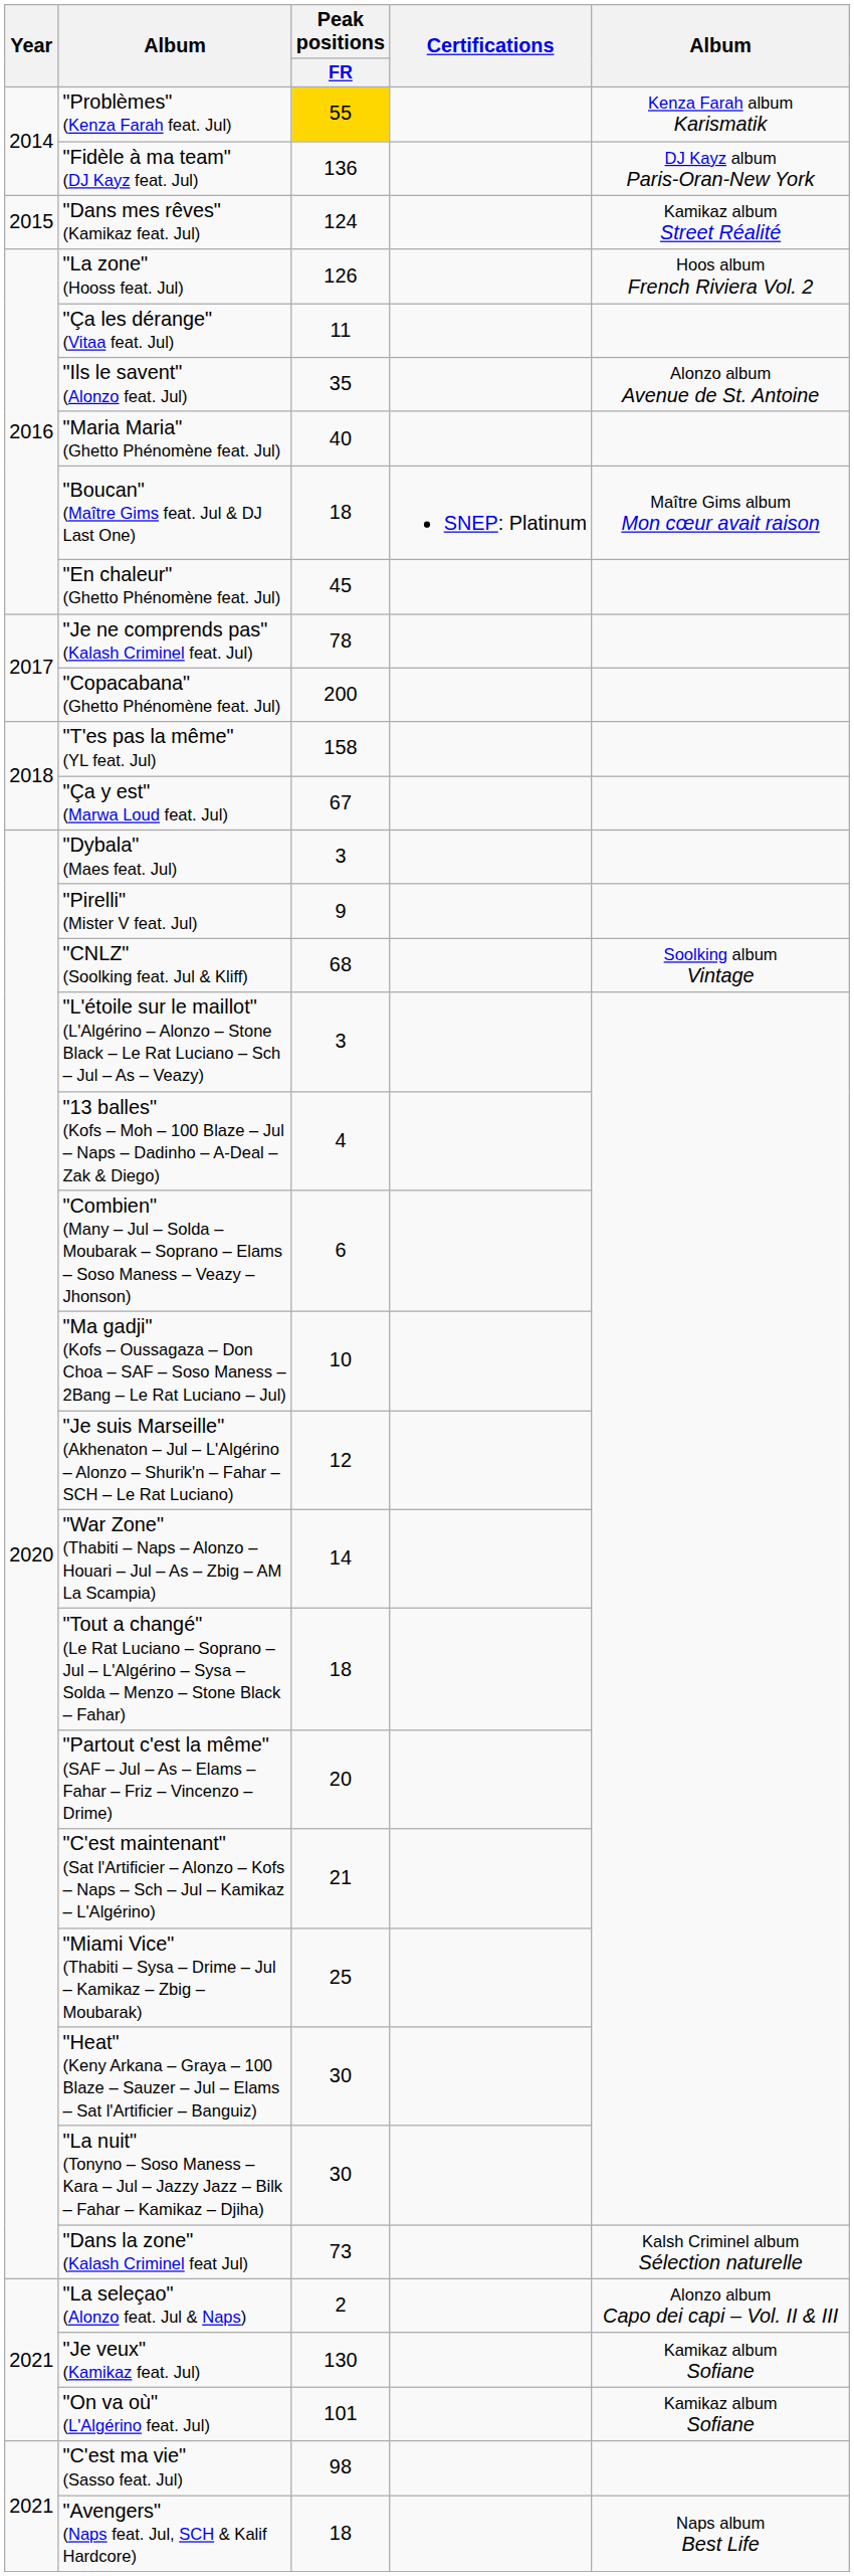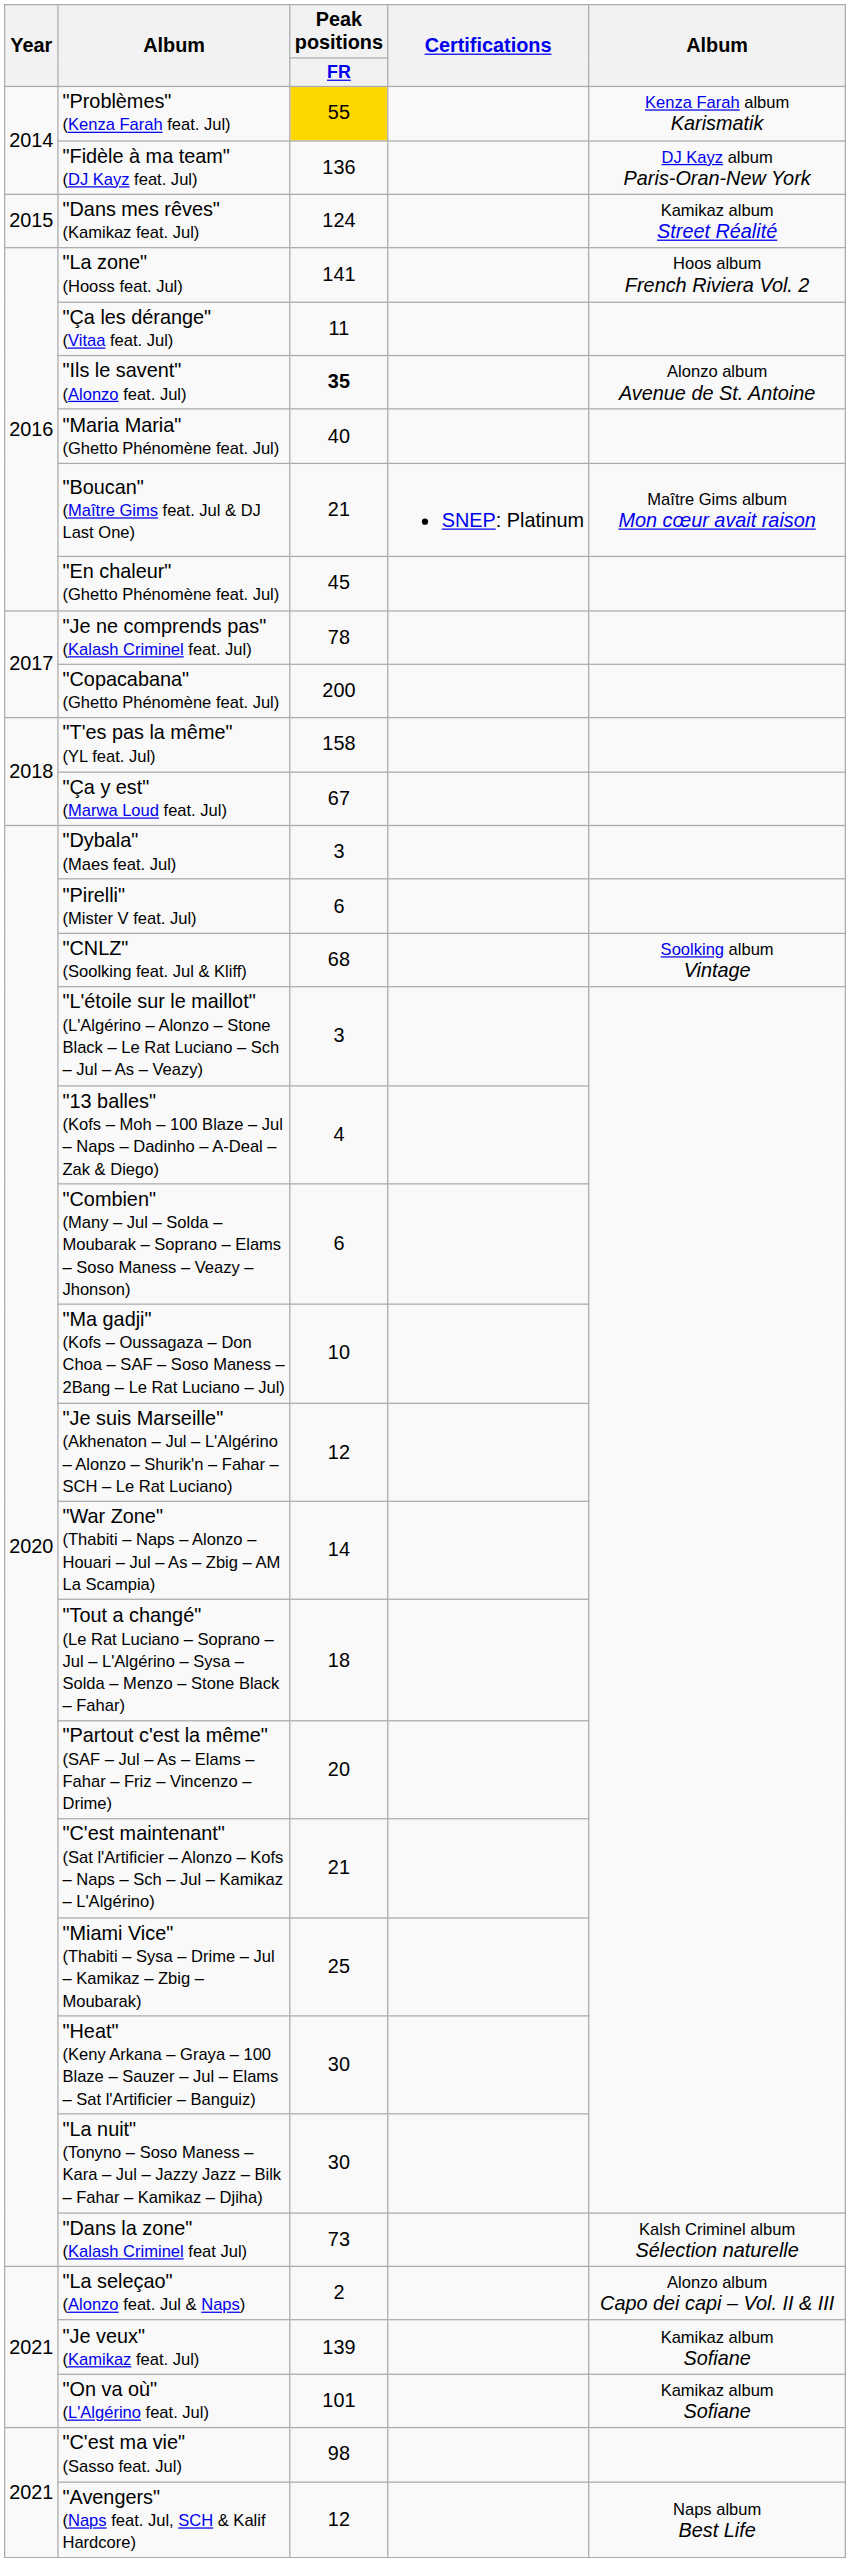 <table class="wikitable">
 <tr>
 <th align="center" rowspan="2" width="10">Year</th>
 <th align="center" rowspan="2" width="180">Album</th>
 <th align="center" colspan="1" width="20">Peak positions</th>
 <th rowspan="2"><a href='#'>Certifications</a></th>
 <th align="center" rowspan="2" width="200">Album</th>
 </tr>
 <tr>
 <th scope="col" style="width:3em;font-size:90%;"><a href='#'>FR</a><br></th>
 </tr>
 <tr>
 <td style="text-align:center;" rowspan=2>2014</td>
 <td>"Problèmes" <br><small>(<a href='#'>Kenza Farah</a> feat. Jul)</small></td>
 <td style="background: gold; text-align:center;">55</td>
 <td></td>
 <td style="text-align:center;"><small><a href='#'>Kenza Farah</a> album</small><br><em>Karismatik</em></td>
 </tr>
 <tr>
 <td>"Fidèle à ma team" <br><small>(<a href='#'>DJ Kayz</a> feat. Jul)</small></td>
 <td style="text-align:center;">136</td>
 <td></td>
 <td style="text-align:center;"><small><a href='#'>DJ Kayz</a> album</small><br><em>Paris-Oran-New York</em></td>
 </tr>
 <tr>
 <td style="text-align:center;">2015</td>
 <td>"Dans mes rêves" <br><small>(Kamikaz feat. Jul)</small></td>
 <td style="text-align:center;">124</td>
 <td></td>
 <td style="text-align:center;"><small>Kamikaz album</small><br><em><a href='#'>Street Réalité</a></em></td>
 </tr>
 <tr>
 <td style="text-align:center;" rowspan=6>2016</td>
 <td>"La zone" <br><small>(Hooss feat. Jul)</small></td>
-<td style="text-align:center;">126</td>
+<td style="text-align:center;">141</td>
 <td></td>
 <td style="text-align:center;"><small>Hoos album</small><br><em>French Riviera Vol. 2</em></td>
 </tr>
 <tr>
 <td>"Ça les dérange" <br><small>(<a href='#'>Vitaa</a> feat. Jul)</small></td>
 <td style="text-align:center;">11</td>
 <td></td>
 <td style="text-align:center;"></td>
 </tr>
 <tr>
 <td>"Ils le savent" <br><small>(<a href='#'>Alonzo</a> feat. Jul)</small></td>
-<td style="text-align:center;">35</td>
+<td style="text-align:center;"><strong>35</strong></td>
 <td></td>
 <td style="text-align:center;"><small>Alonzo album</small><br><em>Avenue de St. Antoine</em></td>
 </tr>
 <tr>
 <td>"Maria Maria" <br><small>(Ghetto Phénomène feat. Jul)</small></td>
 <td style="text-align:center;">40</td>
 <td></td>
 <td style="text-align:center;"></td>
 </tr>
 <tr>
 <td>"Boucan" <br><small>(<a href='#'>Maître Gims</a> feat. Jul & DJ Last One)</small></td>
-<td style="text-align:center;">18</td>
+<td style="text-align:center;">21</td>
 <td><br><ul><li><a href='#'>SNEP</a>: Platinum</li></ul></td>
 <td style="text-align:center;"><small>Maître Gims album</small><br><em><a href='#'>Mon cœur avait raison</a></em></td>
 </tr>
 <tr>
 <td>"En chaleur" <br><small>(Ghetto Phénomène feat. Jul)</small></td>
 <td style="text-align:center;">45</td>
 <td></td>
 <td style="text-align:center;"></td>
 </tr>
 <tr>
 <td style="text-align:center;" rowspan=2>2017</td>
 <td>"Je ne comprends pas" <br><small>(<a href='#'>Kalash Criminel</a> feat. Jul)</small></td>
 <td style="text-align:center;">78</td>
 <td></td>
 <td style="text-align:center;"></td>
 </tr>
 <tr>
 <td>"Copacabana" <br><small>(Ghetto Phénomène feat. Jul)</small></td>
 <td style="text-align:center;">200</td>
 <td></td>
 <td style="text-align:center;"></td>
 </tr>
 <tr>
 <td style="text-align:center;" rowspan=2>2018</td>
 <td>"T'es pas la même" <br><small>(YL feat. Jul)</small></td>
 <td style="text-align:center;">158</td>
 <td></td>
 <td style="text-align:center;"></td>
 </tr>
 <tr>
 <td>"Ça y est" <br><small>(<a href='#'>Marwa Loud</a> feat. Jul)</small></td>
 <td style="text-align:center;">67</td>
 <td></td>
 <td style="text-align:center;"></td>
 </tr>
 <tr>
 <td style="text-align:center;" rowspan=16>2020</td>
 <td>"Dybala" <br><small>(Maes feat. Jul)</small></td>
 <td style="text-align:center;">3</td>
 <td></td>
 <td style="text-align:center;"></td>
 </tr>
 <tr>
 <td>"Pirelli" <br><small>(Mister V feat. Jul)</small></td>
-<td style="text-align:center;">9</td>
+<td style="text-align:center;">6</td>
 <td></td>
 <td style="text-align:center;"></td>
 </tr>
 <tr>
 <td>"CNLZ" <br><small>(Soolking feat. Jul & Kliff)</small></td>
 <td style="text-align:center;">68</td>
 <td></td>
 <td style="text-align:center;"><small><a href='#'>Soolking</a> album</small><br><em>Vintage</em></td>
 </tr>
 <tr>
 <td>"L'étoile sur le maillot" <br><small>(L'Algérino – Alonzo – Stone Black – Le Rat Luciano – Sch – Jul – As – Veazy)</small></td>
 <td style="text-align:center;">3</td>
 <td></td>
 <td style="text-align:center;" rowspan=12></td>
 </tr>
 <tr>
 <td>"13 balles" <br><small>(Kofs – Moh – 100 Blaze – Jul – Naps – Dadinho – A-Deal – Zak & Diego)</small></td>
 <td style="text-align:center;">4</td>
 <td></td>
 </tr>
 <tr>
 <td>"Combien" <br><small>(Many – Jul – Solda – Moubarak – Soprano – Elams – Soso Maness – Veazy – Jhonson)</small></td>
 <td style="text-align:center;">6</td>
 <td></td>
 </tr>
 <tr>
 <td>"Ma gadji" <br><small>(Kofs – Oussagaza – Don Choa – SAF – Soso Maness – 2Bang – Le Rat Luciano – Jul)</small></td>
 <td style="text-align:center;">10</td>
 <td></td>
 </tr>
 <tr>
 <td>"Je suis Marseille" <br><small>(Akhenaton – Jul – L'Algérino – Alonzo – Shurik'n – Fahar – SCH – Le Rat Luciano)</small></td>
 <td style="text-align:center;">12</td>
 <td></td>
 </tr>
 <tr>
 <td>"War Zone" <br><small>(Thabiti – Naps – Alonzo – Houari – Jul – As – Zbig – AM La Scampia)</small></td>
 <td style="text-align:center;">14</td>
 <td></td>
 </tr>
 <tr>
 <td>"Tout a changé" <br><small>(Le Rat Luciano – Soprano – Jul – L'Algérino – Sysa – Solda – Menzo – Stone Black – Fahar)</small></td>
 <td style="text-align:center;">18</td>
 <td></td>
 </tr>
 <tr>
 <td>"Partout c'est la même" <br><small>(SAF – Jul – As – Elams – Fahar – Friz – Vincenzo – Drime)</small></td>
 <td style="text-align:center;">20</td>
 <td></td>
 </tr>
 <tr>
 <td>"C'est maintenant" <br><small>(Sat l'Artificier – Alonzo – Kofs – Naps – Sch – Jul – Kamikaz – L'Algérino)</small></td>
 <td style="text-align:center;">21</td>
 <td></td>
 </tr>
 <tr>
 <td>"Miami Vice" <br><small>(Thabiti – Sysa – Drime – Jul – Kamikaz – Zbig – Moubarak)</small></td>
 <td style="text-align:center;">25</td>
 <td></td>
 </tr>
 <tr>
 <td>"Heat" <br><small>(Keny Arkana – Graya – 100 Blaze – Sauzer – Jul – Elams – Sat l'Artificier – Banguiz)</small></td>
 <td style="text-align:center;">30</td>
 <td></td>
 </tr>
 <tr>
 <td>"La nuit" <br><small>(Tonyno – Soso Maness – Kara – Jul – Jazzy Jazz – Bilk – Fahar – Kamikaz – Djiha)</small></td>
 <td style="text-align:center;">30</td>
 <td></td>
 </tr>
 <tr>
 <td>"Dans la zone" <br><small>(<a href='#'>Kalash Criminel</a> feat Jul)</small></td>
 <td style="text-align:center;">73</td>
 <td></td>
 <td style="text-align:center;"><small>Kalsh Criminel album</small><br><em>Sélection naturelle</em></td>
 </tr>
 <tr>
 <td style="text-align:center;" rowspan=3>2021</td>
 <td>"La seleçao" <br><small>(<a href='#'>Alonzo</a> feat. Jul & <a href='#'>Naps</a>)</small></td>
 <td style="text-align:center;">2</td>
 <td></td>
 <td style="text-align:center;"><small>Alonzo album </small><br><em>Capo dei capi – Vol. II & III</em></td>
 </tr>
 <tr>
 <td>"Je veux" <br><small>(<a href='#'>Kamikaz</a> feat. Jul)</small></td>
-<td style="text-align:center;">130</td>
+<td style="text-align:center;">139</td>
 <td></td>
 <td style="text-align:center;"><small>Kamikaz album </small><br><em>Sofiane</em></td>
 </tr>
 <tr>
 <td>"On va où" <br><small>(<a href='#'>L'Algérino</a> feat. Jul)</small></td>
 <td style="text-align:center;">101</td>
 <td></td>
 <td style="text-align:center;"><small>Kamikaz album </small><br><em>Sofiane</em></td>
 </tr>
 <tr>
 <td style="text-align:center;" rowspan=2>2021</td>
 <td>"C'est ma vie" <br><small>(Sasso feat. Jul)</small></td>
 <td style="text-align:center;">98</td>
 <td></td>
 <td style="text-align:center;"></td>
 </tr>
 <tr>
 <td>"Avengers" <br><small>(<a href='#'>Naps</a> feat. Jul, <a href='#'>SCH</a> & Kalif Hardcore)</small></td>
-<td style="text-align:center;">18</td>
+<td style="text-align:center;">12</td>
 <td></td>
 <td style="text-align:center;"><small>Naps album </small><br><em>Best Life</em></td>
 </tr>
 <tr>
 </tr>
 </table>
